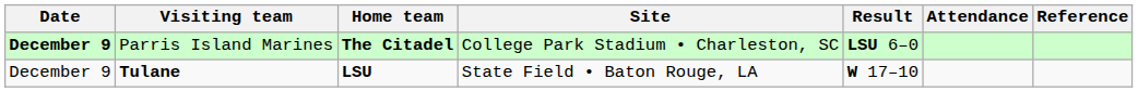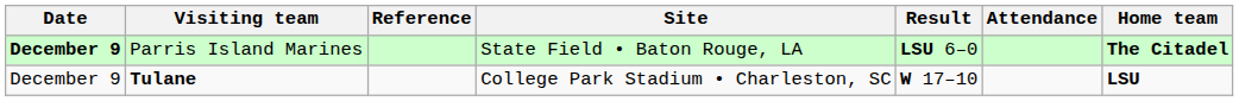 <table class="wikitable" style="font-size:95%;">
 <tr>
 <th>Date</th>
 <th>Visiting team</th>
-<th>Home team</th>
+<th class="unsortable">Reference</th>
 <th>Site</th>
 <th>Result</th>
 <th>Attendance</th>
-<th class="unsortable">Reference</th>
+<th>Home team</th>
 </tr>
 <tr bgcolor=ccffcc>
 <td><strong>December 9</strong></td>
 <td>Parris Island Marines</td>
-<td><strong>The Citadel</strong></td>
-<td>College Park Stadium • Charleston, SC</td>
+<td></td>
+<td>State Field • Baton Rouge, LA</td>
 <td><strong>LSU</strong> 6–0</td>
 <td></td>
-<td></td>
+<td><strong>The Citadel</strong></td>
 </tr>
 <tr bgcolor=>
 <td>December 9</td>
 <td><strong>Tulane</strong></td>
-<td><strong>LSU</strong></td>
-<td>State Field • Baton Rouge, LA</td>
+<td></td>
+<td>College Park Stadium • Charleston, SC</td>
 <td><strong>W</strong> 17–10</td>
 <td></td>
-<td></td>
+<td><strong>LSU</strong></td>
 </tr>
 </table>
